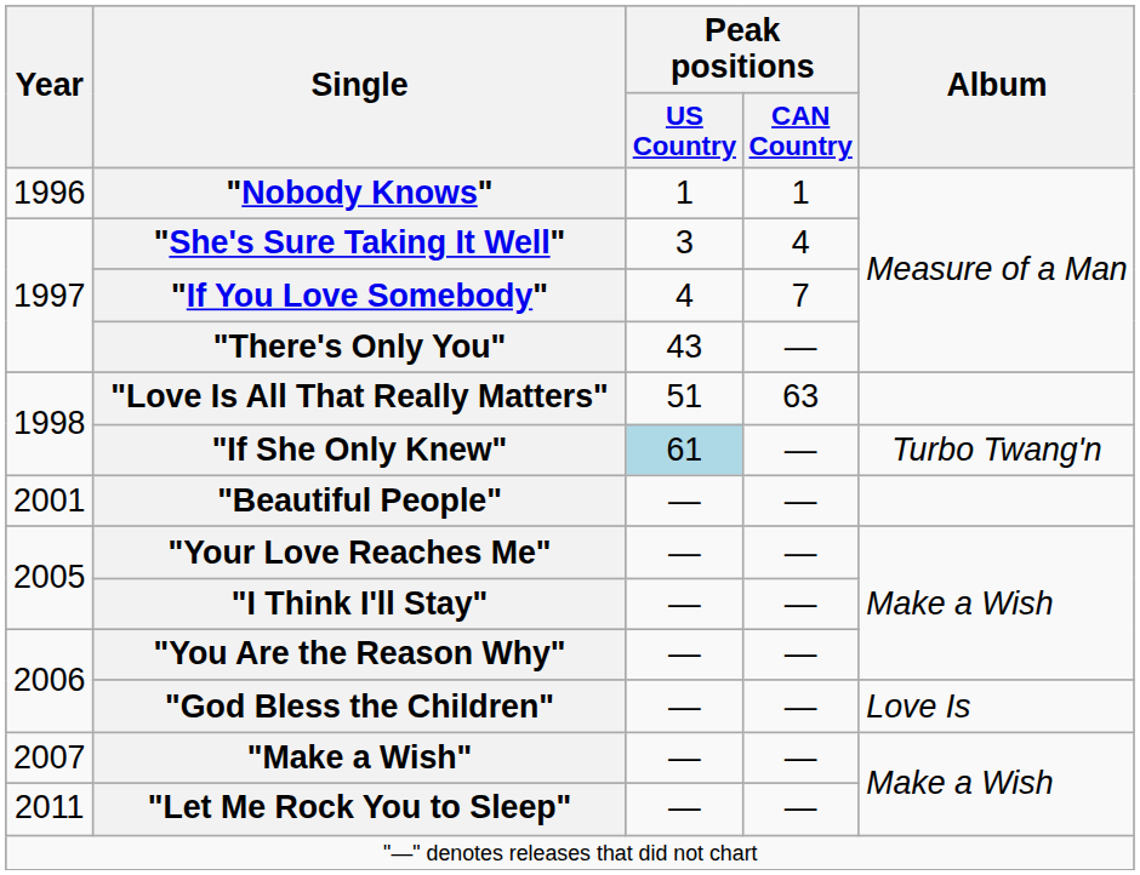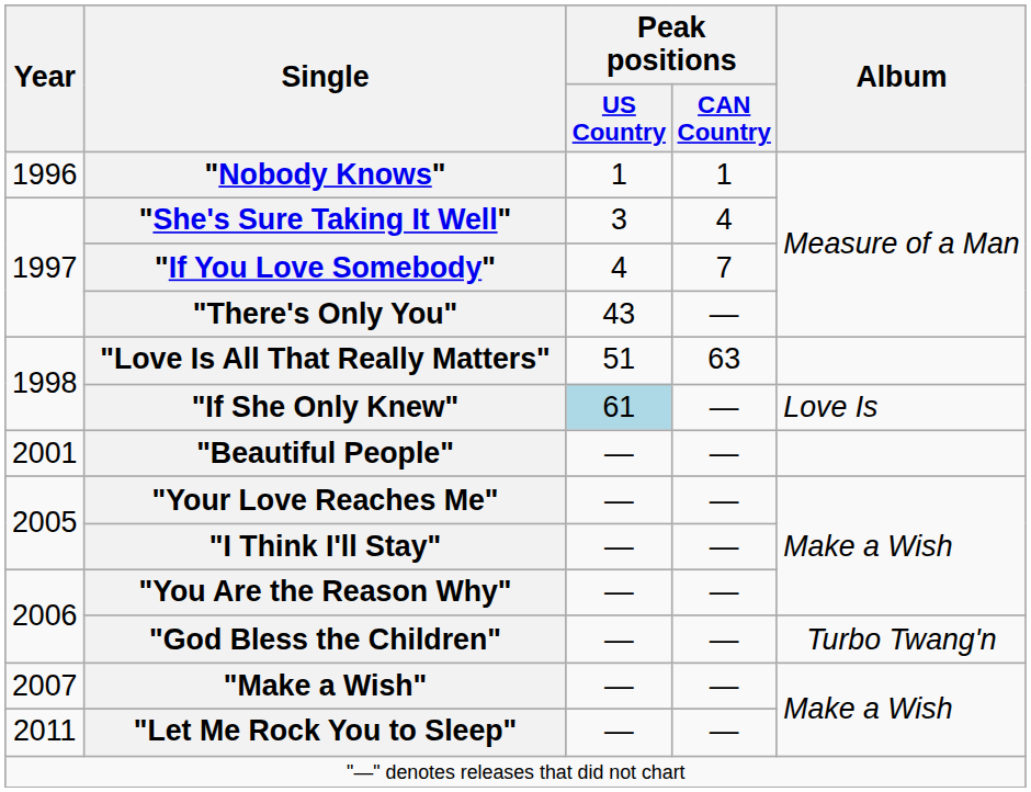 <table class="wikitable plainrowheaders" style="text-align:center;">
 <tr>
 <th rowspan="2">Year</th>
 <th rowspan="2" style="width:16em;">Single</th>
 <th colspan="2">Peak positions</th>
 <th rowspan="2">Album</th>
 </tr>
 <tr style="font-size:smaller;">
 <th width="40"><a href='#'>US Country</a><br></th>
 <th width="40"><a href='#'>CAN Country</a><br></th>
 </tr>
 <tr>
 <td>1996</td>
 <th scope="row">"<a href='#'>Nobody Knows</a>"</th>
 <td>1</td>
 <td>1</td>
 <td align="left" rowspan="4"><em>Measure of a Man</em></td>
 </tr>
 <tr>
 <td rowspan="3">1997</td>
 <th scope="row">"<a href='#'>She's Sure Taking It Well</a>"</th>
 <td>3</td>
 <td>4</td>
 </tr>
 <tr>
 <th scope="row">"<a href='#'>If You Love Somebody</a>"</th>
 <td>4</td>
 <td>7</td>
 </tr>
 <tr>
 <th scope="row">"There's Only You"</th>
 <td>43</td>
 <td>—</td>
 </tr>
 <tr>
 <td rowspan="2">1998</td>
 <th scope="row">"Love Is All That Really Matters"</th>
 <td>51</td>
 <td>63</td>
 <td></td>
 </tr>
 <tr>
 <th scope="row">"If She Only Knew"</th>
 <td style="background: lightblue;">61</td>
 <td>—</td>
-<td><em>Turbo Twang'n</em></td>
+<td align="left"><em>Love Is</em></td>
 </tr>
 <tr>
 <td>2001</td>
 <th scope="row">"Beautiful People"</th>
 <td>—</td>
 <td>—</td>
 <td></td>
 </tr>
 <tr>
 <td rowspan="2">2005</td>
 <th scope="row">"Your Love Reaches Me"</th>
 <td>—</td>
 <td>—</td>
 <td align="left" rowspan="3"><em>Make a Wish</em></td>
 </tr>
 <tr>
 <th scope="row">"I Think I'll Stay"</th>
 <td>—</td>
 <td>—</td>
 </tr>
 <tr>
 <td rowspan=2>2006</td>
 <th scope="row">"You Are the Reason Why"</th>
 <td>—</td>
 <td>—</td>
 </tr>
 <tr>
 <th scope="row">"God Bless the Children" </th>
 <td>—</td>
 <td>—</td>
-<td align="left"><em>Love Is</em></td>
+<td><em>Turbo Twang'n</em></td>
 </tr>
 <tr>
 <td>2007</td>
 <th scope="row">"Make a Wish"</th>
 <td>—</td>
 <td>—</td>
 <td align="left" rowspan="2"><em>Make a Wish</em></td>
 </tr>
 <tr>
 <td>2011</td>
 <th scope="row">"Let Me Rock You to Sleep"</th>
 <td>—</td>
 <td>—</td>
 </tr>
 <tr>
 <td colspan="5" style="font-size:8pt">"—" denotes releases that did not chart</td>
 </tr>
 <tr>
 </tr>
 </table>
